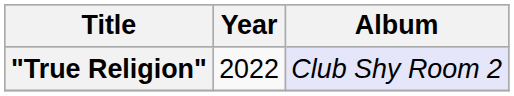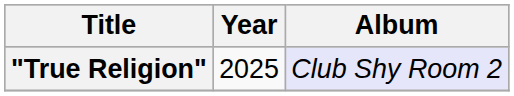 <table class="wikitable plainrowheaders" style="text-align:center;">
 <tr>
 <th scope="col">Title</th>
 <th scope="col">Year</th>
 <th scope="col">Album</th>
 </tr>
 <tr>
 <th scope="row">"True Religion"<br></th>
-<td>2022</td>
+<td>2025</td>
 <td style="background: lavender;"><em>Club Shy Room 2</em></td>
 </tr>
 <tr>
 </tr>
 </table>
